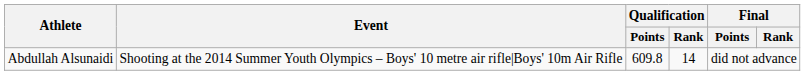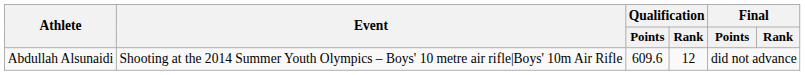 <table class="wikitable" style="font-size:90%;">
 <tr>
 <th rowspan=2>Athlete</th>
 <th rowspan=2>Event</th>
 <th colspan=2>Qualification</th>
 <th colspan=2>Final</th>
 </tr>
 <tr style="font-size:95%">
 <th>Points</th>
 <th>Rank</th>
 <th>Points</th>
 <th>Rank</th>
 </tr>
 <tr align=center>
 <td align=left>Abdullah Alsunaidi</td>
 <td align=left>Shooting at the 2014 Summer Youth Olympics – Boys' 10 metre air rifle|Boys' 10m Air Rifle</td>
-<td>609.8</td>
-<td>14</td>
+<td>609.6</td>
+<td>12</td>
 <td colspan=2>did not advance</td>
 </tr>
 </table>
